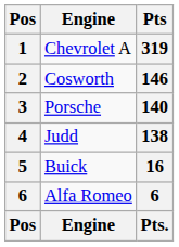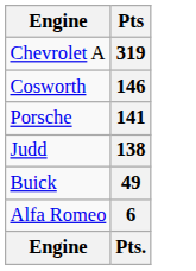 <table class="wikitable" style="font-size: 85%;; text-align:center;">
 <tr valign="top">
-<th valign="middle">Pos</th>
 <th valign="middle">Engine</th>
 <th valign="middle">Pts</th>
 </tr>
 <tr>
-<th>1</th>
 <td align="left"> <a href='#'>Chevrolet</a> A</td>
 <th>319</th>
 </tr>
 <tr>
-<th>2</th>
 <td align="left"> <a href='#'>Cosworth</a></td>
 <th>146</th>
 </tr>
 <tr>
-<th>3</th>
 <td align="left"> <a href='#'>Porsche</a></td>
-<th>140</th>
+<th>141</th>
 </tr>
 <tr>
-<th>4</th>
 <td align="left"> <a href='#'>Judd</a></td>
 <th>138</th>
 </tr>
 <tr>
-<th>5</th>
 <td align="left"> <a href='#'>Buick</a></td>
-<th>16</th>
+<th>49</th>
 </tr>
 <tr>
-<th>6</th>
 <td align="left"> <a href='#'>Alfa Romeo</a></td>
 <th>6</th>
 </tr>
 <tr valign="top">
-<th valign="middle">Pos</th>
 <th valign="middle">Engine</th>
 <th valign="middle">Pts.</th>
 </tr>
 </table>
